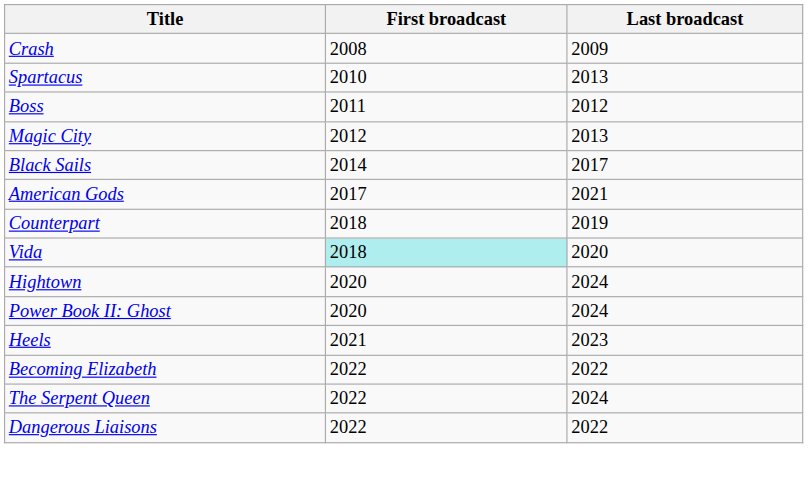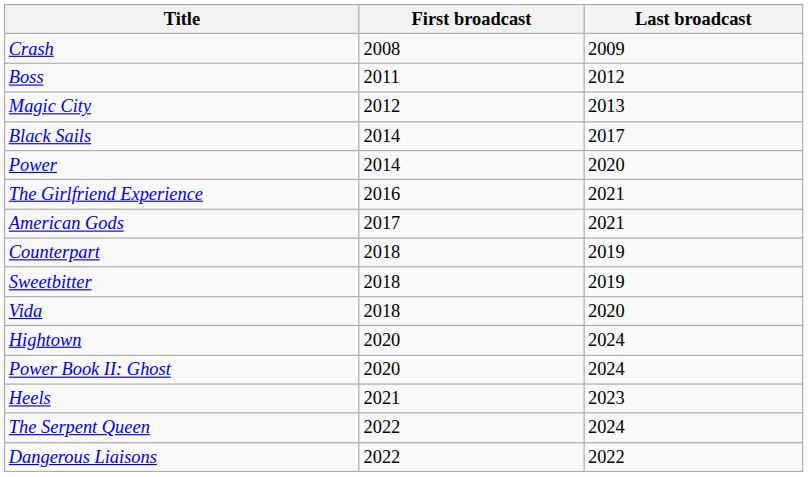 <table class="wikitable sortable" style="width:55%">
 <tr>
 <th>Title</th>
 <th>First broadcast</th>
 <th>Last broadcast</th>
 </tr>
 <tr>
 <td><em><a href='#'>Crash</a></em></td>
 <td>2008</td>
 <td>2009</td>
-</tr>
-<tr>
-<td><em><a href='#'>Spartacus</a></em></td>
-<td>2010</td>
-<td>2013</td>
 </tr>
 <tr>
 <td><em><a href='#'>Boss</a></em></td>
 <td>2011</td>
 <td>2012</td>
 </tr>
 <tr>
 <td><em><a href='#'>Magic City</a></em></td>
 <td>2012</td>
 <td>2013</td>
 </tr>
 <tr>
 <td><em><a href='#'>Black Sails</a></em></td>
 <td>2014</td>
 <td>2017</td>
 </tr>
 <tr>
+<td><em><a href='#'>Power</a></em></td>
+<td>2014</td>
+<td>2020</td>
+</tr>
+<tr>
+<td><em><a href='#'>The Girlfriend Experience</a></em></td>
+<td>2016</td>
+<td>2021</td>
+</tr>
+<tr>
 <td><em><a href='#'>American Gods</a></em></td>
 <td>2017</td>
 <td>2021</td>
 </tr>
 <tr>
 <td><em><a href='#'>Counterpart</a></em></td>
 <td>2018</td>
 <td>2019</td>
 </tr>
 <tr>
+<td><em><a href='#'>Sweetbitter</a></em></td>
+<td>2018</td>
+<td>2019</td>
+</tr>
+<tr>
 <td><em><a href='#'>Vida</a></em></td>
-<td style="background: paleturquoise;">2018</td>
+<td>2018</td>
 <td>2020</td>
 </tr>
 <tr>
 <td><em><a href='#'>Hightown</a></em></td>
 <td>2020</td>
 <td>2024</td>
 </tr>
 <tr>
 <td><em><a href='#'>Power Book II: Ghost</a></em></td>
 <td>2020</td>
 <td>2024</td>
 </tr>
 <tr>
 <td><em><a href='#'>Heels</a></em></td>
 <td>2021</td>
 <td>2023</td>
 </tr>
 <tr>
-<td><em><a href='#'>Becoming Elizabeth</a></em></td>
-<td>2022</td>
-<td>2022</td>
-</tr>
-<tr>
 <td><em><a href='#'>The Serpent Queen</a></em></td>
 <td>2022</td>
 <td>2024</td>
 </tr>
 <tr>
 <td><em><a href='#'>Dangerous Liaisons</a></em></td>
 <td>2022</td>
 <td>2022</td>
 </tr>
 </table>
